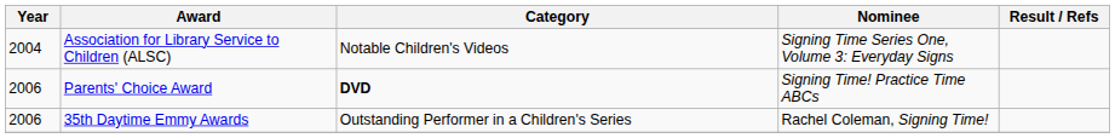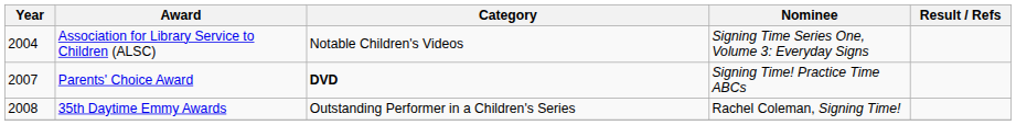 <table class="wikitable" style="width:95%;">
 <tr>
 <th style="width:5%;">Year</th>
 <th style="width:25%;">Award</th>
 <th style="width:40%;">Category</th>
 <th style="width:20%;">Nominee</th>
 <th style="width:10%;">Result / Refs</th>
 </tr>
 <tr>
 <td>2004</td>
 <td><a href='#'>Association for Library Service to Children</a> (ALSC)</td>
 <td>Notable Children's Videos</td>
 <td><em>Signing Time Series One, Volume 3: Everyday Signs</em></td>
 <td></td>
 </tr>
 <tr>
-<td>2006</td>
+<td>2007</td>
 <td><a href='#'>Parents' Choice Award</a></td>
 <td><strong>DVD</strong></td>
 <td><em>Signing Time! Practice Time ABCs</em></td>
 <td></td>
 </tr>
 <tr>
-<td>2006</td>
+<td>2008</td>
 <td><a href='#'>35th Daytime Emmy Awards</a></td>
 <td>Outstanding Performer in a Children's Series</td>
 <td>Rachel Coleman, <em>Signing Time!</em></td>
 <td></td>
 </tr>
 <tr>
 </tr>
 </table>
